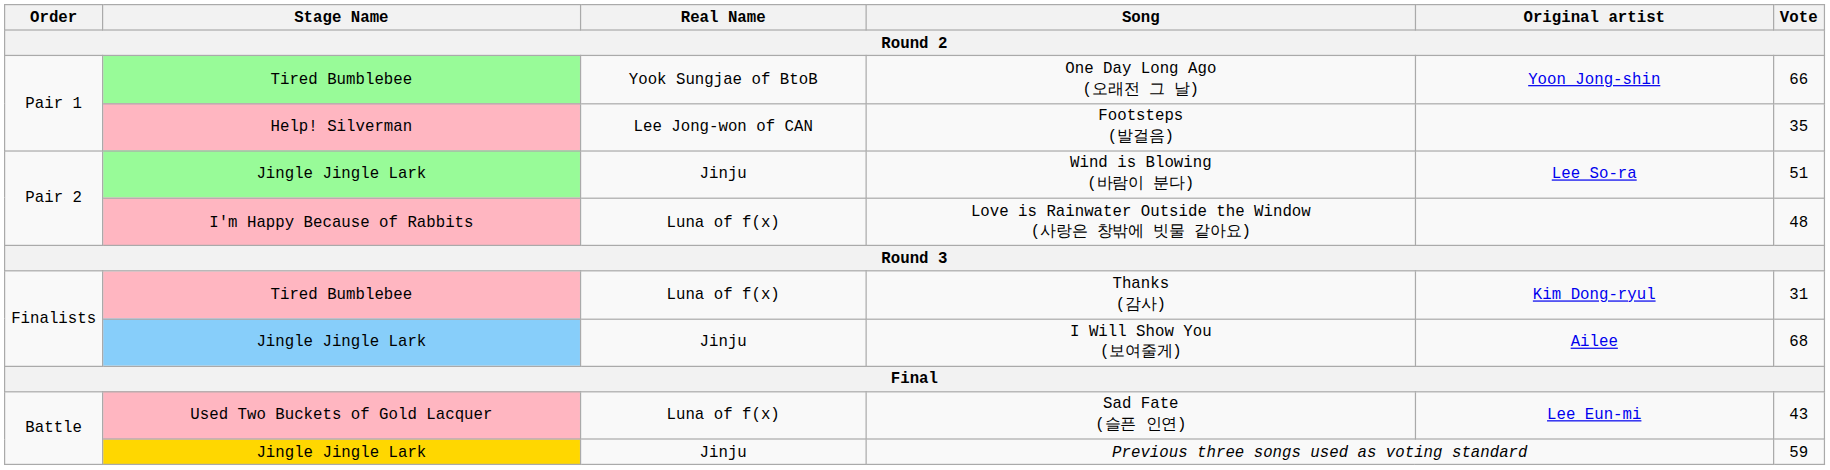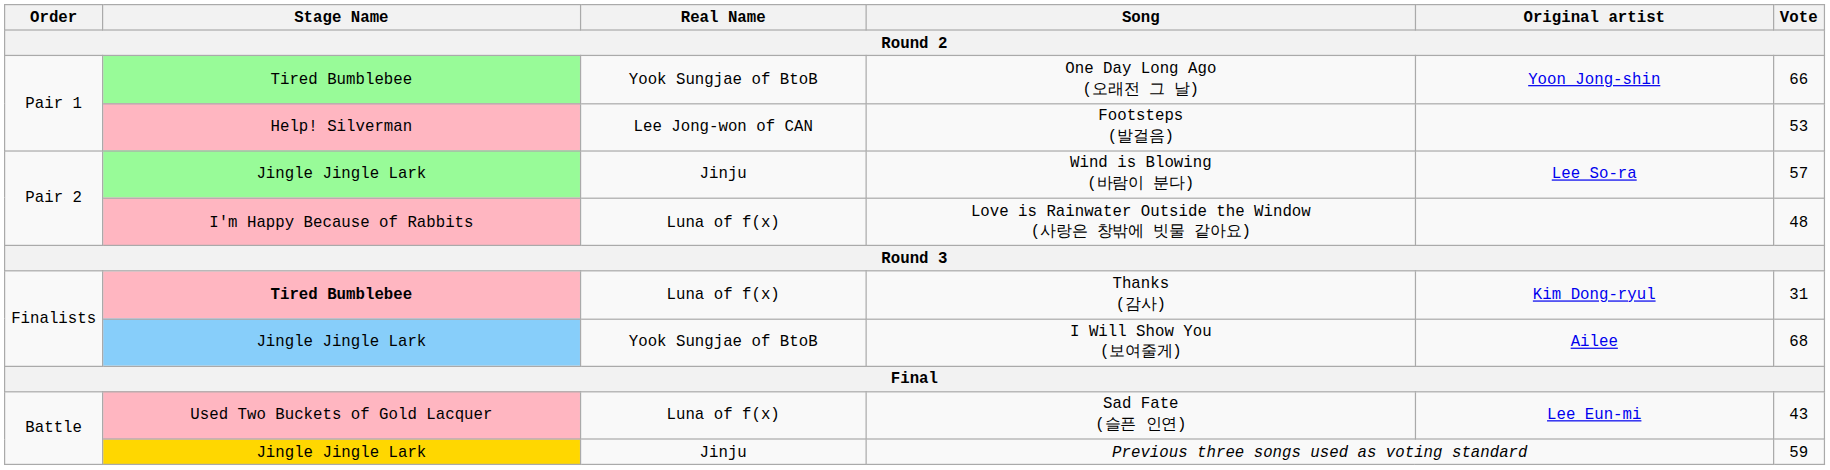 <table class="wikitable" style="text-align:center; width:95%;">
 <tr>
 <th style="width:1%;">Order</th>
 <th style="width:20%;">Stage Name</th>
 <th style="width:12%;">Real Name</th>
 <th style="width:23%;">Song</th>
 <th style="width:15%;">Original artist</th>
 <th style="width:1%;">Vote</th>
 </tr>
 <tr>
 <th colspan=6>Round 2</th>
 </tr>
 <tr>
 <td rowspan=2>Pair 1</td>
 <td bgcolor="palegreen">Tired Bumblebee</td>
 <td>Yook Sungjae of BtoB</td>
 <td>One Day Long Ago<br>(오래전 그 날)</td>
 <td><a href='#'>Yoon Jong-shin</a></td>
 <td>66</td>
 </tr>
 <tr>
 <td bgcolor="lightpink">Help! Silverman</td>
 <td>Lee Jong-won of CAN</td>
 <td>Footsteps<br>(발걸음)</td>
 <td></td>
-<td>35</td>
+<td>53</td>
 </tr>
 <tr>
 <td rowspan=2>Pair 2</td>
 <td bgcolor="palegreen">Jingle Jingle Lark</td>
 <td>Jinju</td>
 <td>Wind is Blowing<br>(바람이 분다)</td>
 <td><a href='#'>Lee So-ra</a></td>
-<td>51</td>
+<td>57</td>
 </tr>
 <tr>
 <td bgcolor="lightpink">I'm Happy Because of Rabbits</td>
 <td>Luna of f(x)</td>
 <td>Love is Rainwater Outside the Window<br>(사랑은 창밖에 빗물 같아요)</td>
 <td></td>
 <td>48</td>
 </tr>
 <tr>
 <th colspan=6>Round 3</th>
 </tr>
 <tr>
 <td rowspan=2>Finalists</td>
-<td bgcolor="lightpink">Tired Bumblebee</td>
+<td bgcolor="lightpink"><strong>Tired Bumblebee</strong></td>
 <td>Luna of f(x)</td>
 <td>Thanks<br>(감사)</td>
 <td><a href='#'>Kim Dong-ryul</a></td>
 <td>31</td>
 </tr>
 <tr>
 <td bgcolor="lightskyblue">Jingle Jingle Lark</td>
-<td>Jinju</td>
+<td>Yook Sungjae of BtoB</td>
 <td>I Will Show You<br>(보여줄게)</td>
 <td><a href='#'>Ailee</a></td>
 <td>68</td>
 </tr>
 <tr>
 <th colspan=6>Final</th>
 </tr>
 <tr>
 <td rowspan=2>Battle</td>
 <td bgcolor="lightpink">Used Two Buckets of Gold Lacquer</td>
 <td>Luna of f(x)</td>
 <td>Sad Fate<br>(슬픈 인연)</td>
 <td><a href='#'>Lee Eun-mi</a></td>
 <td>43</td>
 </tr>
 <tr>
 <td bgcolor="gold">Jingle Jingle Lark</td>
 <td>Jinju</td>
 <td colspan=2><em>Previous three songs used as voting standard</em></td>
 <td>59</td>
 </tr>
 </table>
